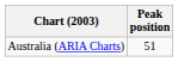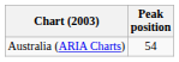 <table class="wikitable sortable plainrowheaders" style="text-align:center">
 <tr>
 <th>Chart (2003)</th>
 <th>Peak<br> position</th>
 </tr>
 <tr>
 <td>Australia (<a href='#'>ARIA Charts</a>)</td>
-<td align="center">51</td>
+<td align="center">54</td>
 </tr>
 </table>
